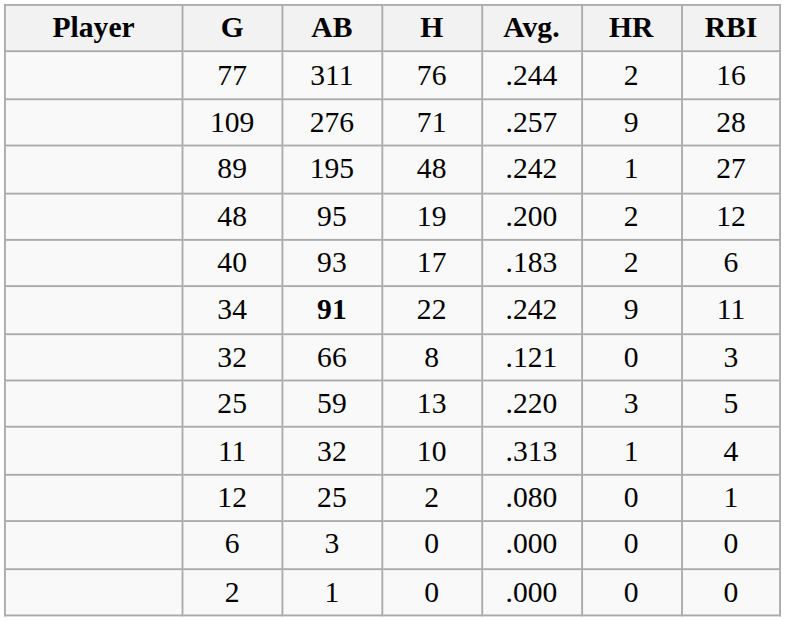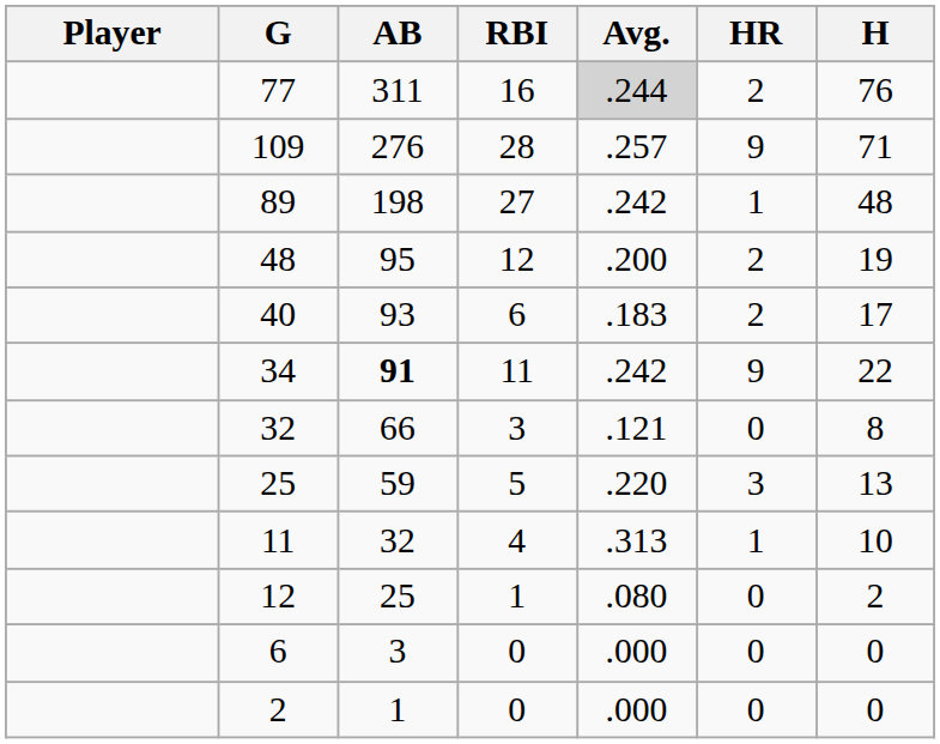 <table class="wikitable sortable">
 <tr>
 <th bgcolor="#DDDDFF" width="16%">Player</th>
 <th bgcolor="#DDDDFF" width="9%">G</th>
 <th bgcolor="#DDDDFF" width="9%">AB</th>
-<th bgcolor="#DDDDFF" width="9%">H</th>
+<th bgcolor="#DDDDFF" width="9%">RBI</th>
 <th bgcolor="#DDDDFF" width="9%">Avg.</th>
 <th bgcolor="#DDDDFF" width="9%">HR</th>
-<th bgcolor="#DDDDFF" width="9%">RBI</th>
+<th bgcolor="#DDDDFF" width="9%">H</th>
 </tr>
 <tr align="center">
 <td></td>
 <td>77</td>
 <td>311</td>
+<td>16</td>
+<td style="background: lightgrey;">.244</td>
+<td>2</td>
 <td>76</td>
-<td>.244</td>
-<td>2</td>
-<td>16</td>
 </tr>
 <tr align="center">
 <td></td>
 <td>109</td>
 <td>276</td>
-<td>71</td>
+<td>28</td>
 <td>.257</td>
 <td>9</td>
-<td>28</td>
+<td>71</td>
 </tr>
 <tr align="center">
 <td></td>
 <td>89</td>
-<td>195</td>
-<td>48</td>
+<td>198</td>
+<td>27</td>
 <td>.242</td>
 <td>1</td>
-<td>27</td>
+<td>48</td>
 </tr>
 <tr align="center">
 <td></td>
 <td>48</td>
 <td>95</td>
-<td>19</td>
+<td>12</td>
 <td>.200</td>
 <td>2</td>
-<td>12</td>
+<td>19</td>
 </tr>
 <tr align=center>
 <td></td>
 <td>40</td>
 <td>93</td>
-<td>17</td>
+<td>6</td>
 <td>.183</td>
 <td>2</td>
-<td>6</td>
+<td>17</td>
 </tr>
 <tr align=center>
 <td></td>
 <td>34</td>
 <td><strong>91</strong></td>
-<td>22</td>
+<td>11</td>
 <td>.242</td>
 <td>9</td>
-<td>11</td>
+<td>22</td>
 </tr>
 <tr align="center">
 <td></td>
 <td>32</td>
 <td>66</td>
-<td>8</td>
+<td>3</td>
 <td>.121</td>
 <td>0</td>
-<td>3</td>
+<td>8</td>
 </tr>
 <tr align="center">
 <td></td>
 <td>25</td>
 <td>59</td>
-<td>13</td>
+<td>5</td>
 <td>.220</td>
 <td>3</td>
-<td>5</td>
+<td>13</td>
 </tr>
 <tr align="center">
 <td></td>
 <td>11</td>
 <td>32</td>
-<td>10</td>
+<td>4</td>
 <td>.313</td>
 <td>1</td>
-<td>4</td>
+<td>10</td>
 </tr>
 <tr align="center">
 <td></td>
 <td>12</td>
 <td>25</td>
-<td>2</td>
+<td>1</td>
 <td>.080</td>
 <td>0</td>
-<td>1</td>
+<td>2</td>
 </tr>
 <tr align="center">
 <td></td>
 <td>6</td>
 <td>3</td>
 <td>0</td>
 <td>.000</td>
 <td>0</td>
 <td>0</td>
 </tr>
 <tr align="center">
 <td></td>
 <td>2</td>
 <td>1</td>
 <td>0</td>
 <td>.000</td>
 <td>0</td>
 <td>0</td>
 </tr>
 </table>
